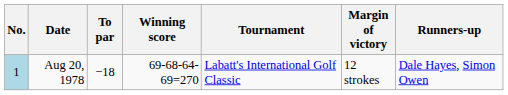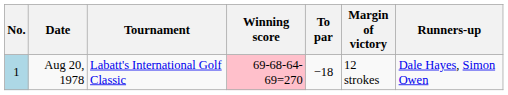 <table class="wikitable" style="font-size:95%;">
 <tr>
 <th>No.</th>
 <th>Date</th>
+<th>Tournament</th>
+<th>Winning score</th>
 <th>To par</th>
-<th>Winning score</th>
-<th>Tournament</th>
 <th>Margin of<br>victory</th>
 <th>Runners-up</th>
 </tr>
 <tr>
 <td align=center style="background: lightblue;">1</td>
 <td align=right>Aug 20, 1978</td>
+<td><a href='#'>Labatt's International Golf Classic</a></td>
+<td align=right style="background: pink;">69-68-64-69=270</td>
 <td align=center>−18</td>
-<td align=right>69-68-64-69=270</td>
-<td><a href='#'>Labatt's International Golf Classic</a></td>
 <td>12 strokes</td>
 <td> <a href='#'>Dale Hayes</a>,  <a href='#'>Simon Owen</a></td>
 </tr>
 </table>
